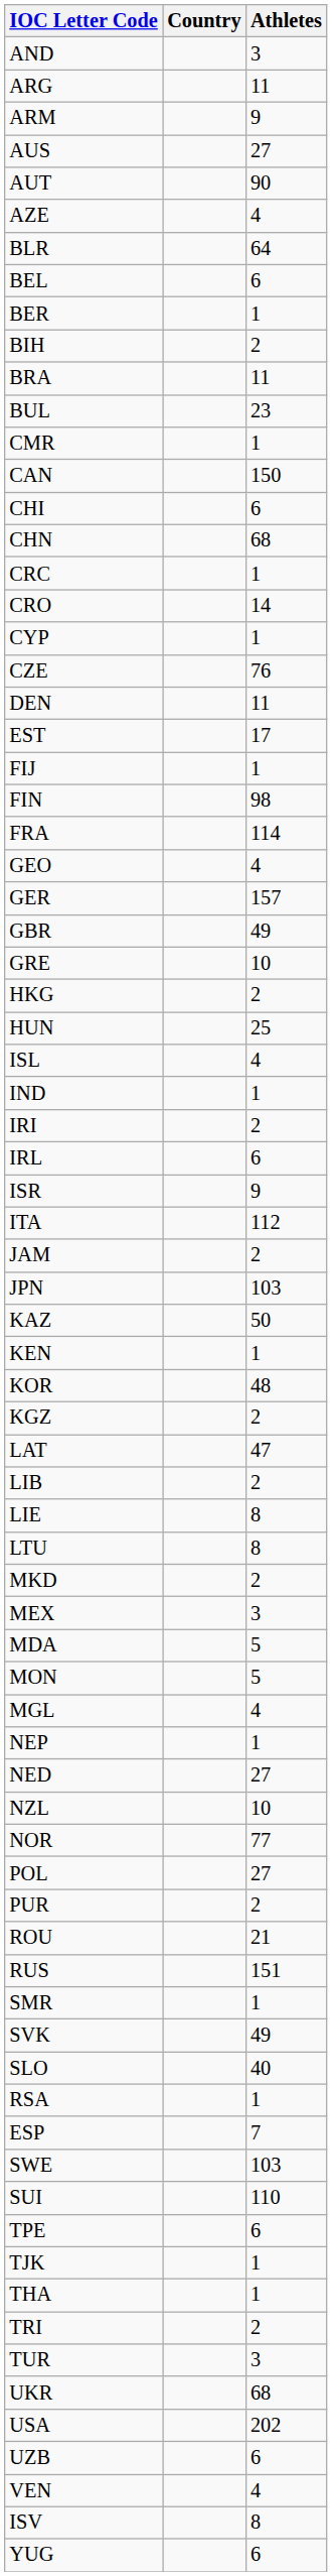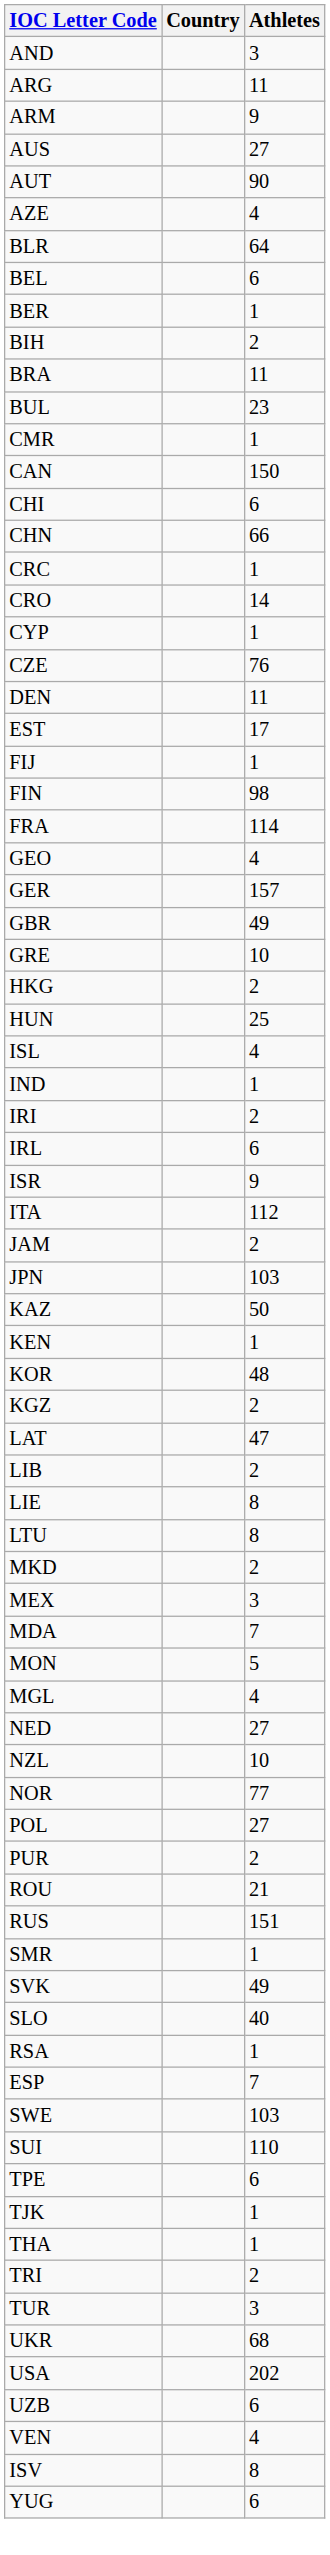 <table class="wikitable sortable">
 <tr>
 <th><a href='#'>IOC Letter Code</a></th>
 <th>Country</th>
 <th>Athletes</th>
 </tr>
 <tr>
 <td>AND</td>
 <td></td>
 <td>3</td>
 </tr>
 <tr>
 <td>ARG</td>
 <td></td>
 <td>11</td>
 </tr>
 <tr>
 <td>ARM</td>
 <td></td>
 <td>9</td>
 </tr>
 <tr>
 <td>AUS</td>
 <td></td>
 <td>27</td>
 </tr>
 <tr>
 <td>AUT</td>
 <td></td>
 <td>90</td>
 </tr>
 <tr>
 <td>AZE</td>
 <td></td>
 <td>4</td>
 </tr>
 <tr>
 <td>BLR</td>
 <td></td>
 <td>64</td>
 </tr>
 <tr>
 <td>BEL</td>
 <td></td>
 <td>6</td>
 </tr>
 <tr>
 <td>BER</td>
 <td></td>
 <td>1</td>
 </tr>
 <tr>
 <td>BIH</td>
 <td></td>
 <td>2</td>
 </tr>
 <tr>
 <td>BRA</td>
 <td></td>
 <td>11</td>
 </tr>
 <tr>
 <td>BUL</td>
 <td></td>
 <td>23</td>
 </tr>
 <tr>
 <td>CMR</td>
 <td></td>
 <td>1</td>
 </tr>
 <tr>
 <td>CAN</td>
 <td></td>
 <td>150</td>
 </tr>
 <tr>
 <td>CHI</td>
 <td></td>
 <td>6</td>
 </tr>
 <tr>
 <td>CHN</td>
 <td></td>
-<td>68</td>
+<td>66</td>
 </tr>
 <tr>
 <td>CRC</td>
 <td></td>
 <td>1</td>
 </tr>
 <tr>
 <td>CRO</td>
 <td></td>
 <td>14</td>
 </tr>
 <tr>
 <td>CYP</td>
 <td></td>
 <td>1</td>
 </tr>
 <tr>
 <td>CZE</td>
 <td></td>
 <td>76</td>
 </tr>
 <tr>
 <td>DEN</td>
 <td></td>
 <td>11</td>
 </tr>
 <tr>
 <td>EST</td>
 <td></td>
 <td>17</td>
 </tr>
 <tr>
 <td>FIJ</td>
 <td></td>
 <td>1</td>
 </tr>
 <tr>
 <td>FIN</td>
 <td></td>
 <td>98</td>
 </tr>
 <tr>
 <td>FRA</td>
 <td></td>
 <td>114</td>
 </tr>
 <tr>
 <td>GEO</td>
 <td></td>
 <td>4</td>
 </tr>
 <tr>
 <td>GER</td>
 <td></td>
 <td>157</td>
 </tr>
 <tr>
 <td>GBR</td>
 <td></td>
 <td>49</td>
 </tr>
 <tr>
 <td>GRE</td>
 <td></td>
 <td>10</td>
 </tr>
 <tr>
 <td>HKG</td>
 <td></td>
 <td>2</td>
 </tr>
 <tr>
 <td>HUN</td>
 <td></td>
 <td>25</td>
 </tr>
 <tr>
 <td>ISL</td>
 <td></td>
 <td>4</td>
 </tr>
 <tr>
 <td>IND</td>
 <td></td>
 <td>1</td>
 </tr>
 <tr>
 <td>IRI</td>
 <td></td>
 <td>2</td>
 </tr>
 <tr>
 <td>IRL</td>
 <td></td>
 <td>6</td>
 </tr>
 <tr>
 <td>ISR</td>
 <td></td>
 <td>9</td>
 </tr>
 <tr>
 <td>ITA</td>
 <td></td>
 <td>112</td>
 </tr>
 <tr>
 <td>JAM</td>
 <td></td>
 <td>2</td>
 </tr>
 <tr>
 <td>JPN</td>
 <td></td>
 <td>103</td>
 </tr>
 <tr>
 <td>KAZ</td>
 <td></td>
 <td>50</td>
 </tr>
 <tr>
 <td>KEN</td>
 <td></td>
 <td>1</td>
 </tr>
 <tr>
 <td>KOR</td>
 <td></td>
 <td>48</td>
 </tr>
 <tr>
 <td>KGZ</td>
 <td></td>
 <td>2</td>
 </tr>
 <tr>
 <td>LAT</td>
 <td></td>
 <td>47</td>
 </tr>
 <tr>
 <td>LIB</td>
 <td></td>
 <td>2</td>
 </tr>
 <tr>
 <td>LIE</td>
 <td></td>
 <td>8</td>
 </tr>
 <tr>
 <td>LTU</td>
 <td></td>
 <td>8</td>
 </tr>
 <tr>
 <td>MKD</td>
 <td></td>
 <td>2</td>
 </tr>
 <tr>
 <td>MEX</td>
 <td></td>
 <td>3</td>
 </tr>
 <tr>
 <td>MDA</td>
 <td></td>
-<td>5</td>
+<td>7</td>
 </tr>
 <tr>
 <td>MON</td>
 <td></td>
 <td>5</td>
 </tr>
 <tr>
 <td>MGL</td>
 <td></td>
 <td>4</td>
-</tr>
-<tr>
-<td>NEP</td>
-<td></td>
-<td>1</td>
 </tr>
 <tr>
 <td>NED</td>
 <td></td>
 <td>27</td>
 </tr>
 <tr>
 <td>NZL</td>
 <td></td>
 <td>10</td>
 </tr>
 <tr>
 <td>NOR</td>
 <td></td>
 <td>77</td>
 </tr>
 <tr>
 <td>POL</td>
 <td></td>
 <td>27</td>
 </tr>
 <tr>
 <td>PUR</td>
 <td></td>
 <td>2</td>
 </tr>
 <tr>
 <td>ROU</td>
 <td></td>
 <td>21</td>
 </tr>
 <tr>
 <td>RUS</td>
 <td></td>
 <td>151</td>
 </tr>
 <tr>
 <td>SMR</td>
 <td></td>
 <td>1</td>
 </tr>
 <tr>
 <td>SVK</td>
 <td></td>
 <td>49</td>
 </tr>
 <tr>
 <td>SLO</td>
 <td></td>
 <td>40</td>
 </tr>
 <tr>
 <td>RSA</td>
 <td></td>
 <td>1</td>
 </tr>
 <tr>
 <td>ESP</td>
 <td></td>
 <td>7</td>
 </tr>
 <tr>
 <td>SWE</td>
 <td></td>
 <td>103</td>
 </tr>
 <tr>
 <td>SUI</td>
 <td></td>
 <td>110</td>
 </tr>
 <tr>
 <td>TPE</td>
 <td></td>
 <td>6</td>
 </tr>
 <tr>
 <td>TJK</td>
 <td></td>
 <td>1</td>
 </tr>
 <tr>
 <td>THA</td>
 <td></td>
 <td>1</td>
 </tr>
 <tr>
 <td>TRI</td>
 <td></td>
 <td>2</td>
 </tr>
 <tr>
 <td>TUR</td>
 <td></td>
 <td>3</td>
 </tr>
 <tr>
 <td>UKR</td>
 <td></td>
 <td>68</td>
 </tr>
 <tr>
 <td>USA</td>
 <td></td>
 <td>202</td>
 </tr>
 <tr>
 <td>UZB</td>
 <td></td>
 <td>6</td>
 </tr>
 <tr>
 <td>VEN</td>
 <td></td>
 <td>4</td>
 </tr>
 <tr>
 <td>ISV</td>
 <td></td>
 <td>8</td>
 </tr>
 <tr>
 <td>YUG</td>
 <td></td>
 <td>6</td>
 </tr>
 </table>
